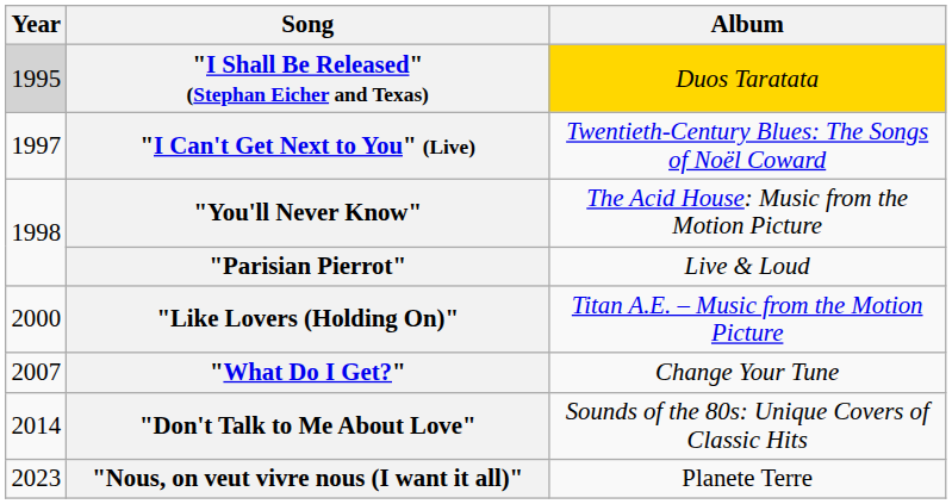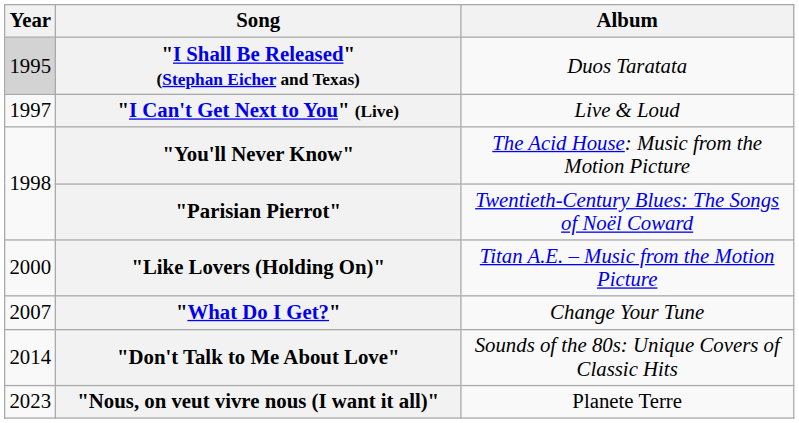 <table class="wikitable plainrowheaders" style="text-align:center;">
 <tr>
 <th scope="col">Year</th>
 <th scope="colw" style="width:19em;">Song</th>
 <th scope="col">Album</th>
 </tr>
 <tr>
 <td style="background: lightgrey;">1995</td>
 <th scope="row">"<a href='#'>I Shall Be Released</a>"<br><small>(<a href='#'>Stephan Eicher</a> and Texas)</small></th>
-<td style="background: gold;"><em>Duos Taratata</em></td>
+<td><em>Duos Taratata</em></td>
 </tr>
 <tr>
 <td>1997</td>
 <th scope="row">"<a href='#'>I Can't Get Next to You</a>" <small>(Live)</small></th>
-<td><em><a href='#'>Twentieth-Century Blues: The Songs of Noël Coward</a></em></td>
+<td><em>Live & Loud</em></td>
 </tr>
 <tr>
 <td rowspan="2">1998</td>
 <th scope="row">"You'll Never Know"</th>
 <td><em><a href='#'>The Acid House</a>: Music from the Motion Picture</em></td>
 </tr>
 <tr>
 <th scope="row">"Parisian Pierrot"</th>
-<td><em>Live & Loud</em></td>
+<td><em><a href='#'>Twentieth-Century Blues: The Songs of Noël Coward</a></em></td>
 </tr>
 <tr>
 <td>2000</td>
 <th scope="row">"Like Lovers (Holding On)"</th>
 <td><em><a href='#'>Titan A.E. – Music from the Motion Picture</a></em></td>
 </tr>
 <tr>
 <td>2007</td>
 <th scope="row">"<a href='#'>What Do I Get?</a>"</th>
 <td><em>Change Your Tune</em></td>
 </tr>
 <tr>
 <td>2014</td>
 <th scope="row">"Don't Talk to Me About Love"</th>
 <td><em>Sounds of the 80s: Unique Covers of Classic Hits</em></td>
 </tr>
 <tr>
 <td>2023</td>
 <th>"Nous, on veut vivre nous (I want it all)"</th>
 <td>Planete Terre</td>
 </tr>
 </table>
